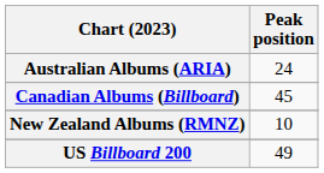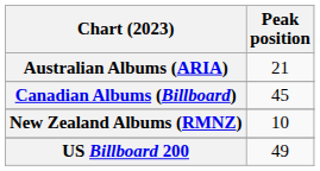 <table class="wikitable sortable plainrowheaders" style="text-align:center">
 <tr>
 <th scope="col">Chart (2023)</th>
 <th scope="col">Peak<br>position</th>
 </tr>
 <tr>
 <th scope="row">Australian Albums (<a href='#'>ARIA</a>)</th>
-<td>24</td>
+<td>21</td>
 </tr>
 <tr>
 </tr>
 <tr>
 <th scope="row"><a href='#'>Canadian Albums</a> (<em><a href='#'>Billboard</a></em>)</th>
 <td>45</td>
 </tr>
 <tr>
 </tr>
 <tr>
 </tr>
 <tr>
 <th scope="row">New Zealand Albums (<a href='#'>RMNZ</a>)</th>
 <td>10</td>
 </tr>
 <tr>
 </tr>
 <tr>
 </tr>
 <tr>
 </tr>
 <tr>
 <th scope="row">US <a href='#'><em>Billboard</em> 200</a></th>
 <td>49</td>
 </tr>
 </table>
